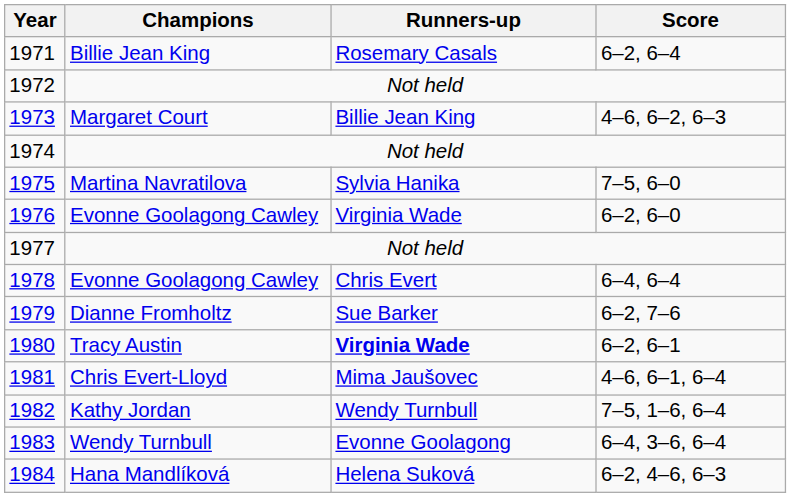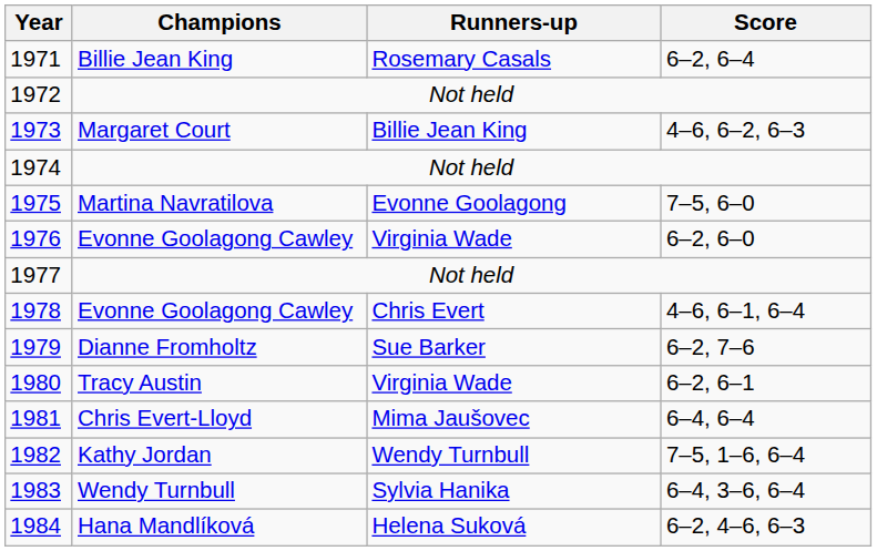 <table class="wikitable">
 <tr>
 <th style="width:40px">Year</th>
 <th style="width:200px">Champions</th>
 <th style="width:200px">Runners-up</th>
 <th style="width:140px" class="unsortable">Score</th>
 </tr>
 <tr>
 <td>1971</td>
 <td> <a href='#'>Billie Jean King</a></td>
 <td> <a href='#'>Rosemary Casals</a></td>
 <td>6–2, 6–4</td>
 </tr>
 <tr>
 <td>1972</td>
 <td colspan=3 align=center><em>Not held</em></td>
 </tr>
 <tr>
 <td><a href='#'>1973</a></td>
 <td> <a href='#'>Margaret Court</a></td>
 <td> <a href='#'>Billie Jean King</a></td>
 <td>4–6, 6–2, 6–3</td>
 </tr>
 <tr>
 <td>1974</td>
 <td colspan=3 align=center><em>Not held</em></td>
 </tr>
 <tr>
 <td><a href='#'>1975</a></td>
 <td> <a href='#'>Martina Navratilova</a></td>
-<td> <a href='#'>Sylvia Hanika</a></td>
+<td> <a href='#'>Evonne Goolagong</a></td>
 <td>7–5, 6–0</td>
 </tr>
 <tr>
 <td><a href='#'>1976</a></td>
 <td> <a href='#'>Evonne Goolagong Cawley</a></td>
 <td> <a href='#'>Virginia Wade</a></td>
 <td>6–2, 6–0</td>
 </tr>
 <tr>
 <td>1977</td>
 <td colspan=3 align=center><em>Not held</em></td>
 </tr>
 <tr>
 <td><a href='#'>1978</a></td>
 <td> <a href='#'>Evonne Goolagong Cawley</a></td>
 <td> <a href='#'>Chris Evert</a></td>
-<td>6–4, 6–4</td>
+<td>4–6, 6–1, 6–4</td>
 </tr>
 <tr>
 <td><a href='#'>1979</a></td>
 <td> <a href='#'>Dianne Fromholtz</a></td>
 <td> <a href='#'>Sue Barker</a></td>
 <td>6–2, 7–6</td>
 </tr>
 <tr>
 <td><a href='#'>1980</a></td>
 <td> <a href='#'>Tracy Austin</a></td>
-<td><strong> <a href='#'>Virginia Wade</a></strong></td>
+<td> <a href='#'>Virginia Wade</a></td>
 <td>6–2, 6–1</td>
 </tr>
 <tr>
 <td><a href='#'>1981</a></td>
 <td> <a href='#'>Chris Evert-Lloyd</a></td>
 <td> <a href='#'>Mima Jaušovec</a></td>
-<td>4–6, 6–1, 6–4</td>
+<td>6–4, 6–4</td>
 </tr>
 <tr>
 <td><a href='#'>1982</a></td>
 <td> <a href='#'>Kathy Jordan</a></td>
 <td> <a href='#'>Wendy Turnbull</a></td>
 <td>7–5, 1–6, 6–4</td>
 </tr>
 <tr>
 <td><a href='#'>1983</a></td>
 <td> <a href='#'>Wendy Turnbull</a></td>
-<td> <a href='#'>Evonne Goolagong</a></td>
+<td> <a href='#'>Sylvia Hanika</a></td>
 <td>6–4, 3–6, 6–4</td>
 </tr>
 <tr>
 <td><a href='#'>1984</a></td>
 <td> <a href='#'>Hana Mandlíková</a></td>
 <td> <a href='#'>Helena Suková</a></td>
 <td>6–2, 4–6, 6–3</td>
 </tr>
 </table>
